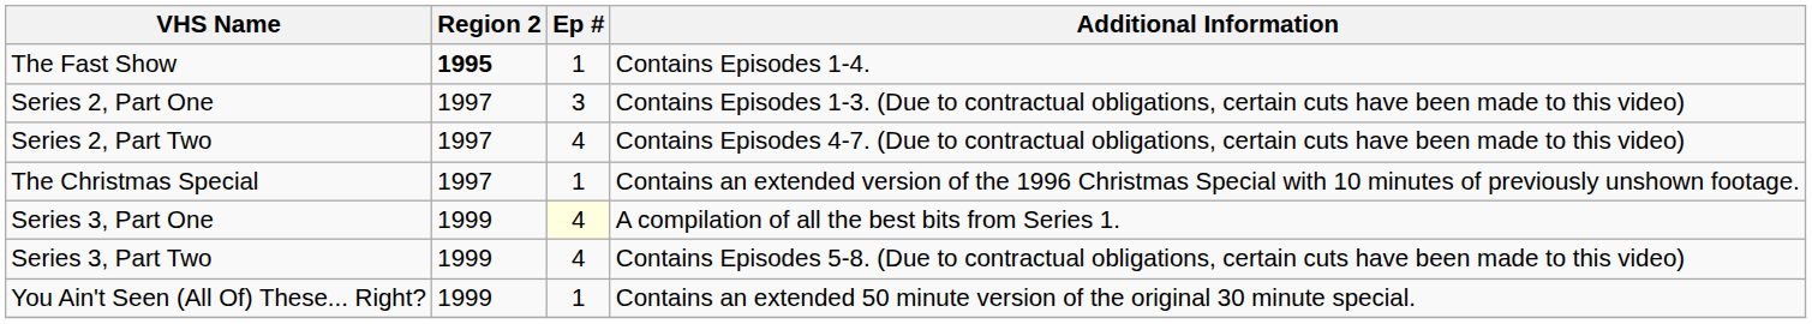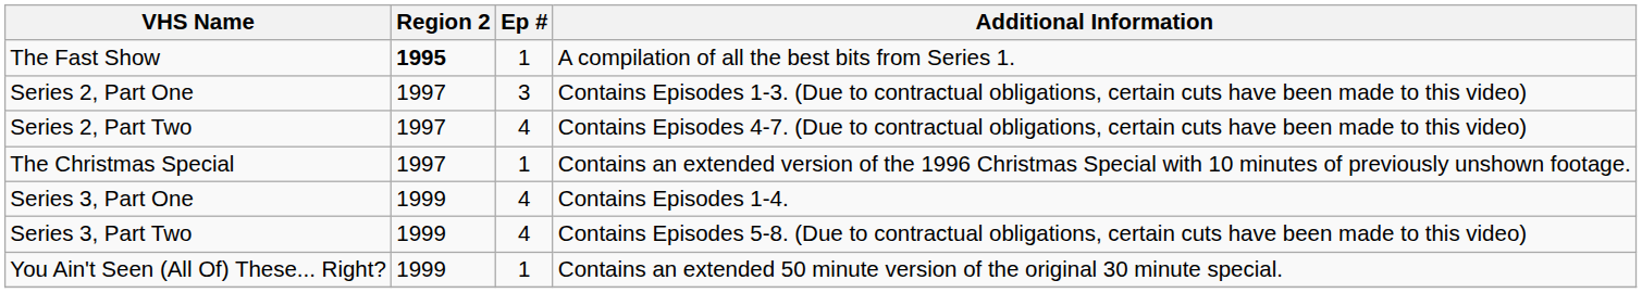 <table class="wikitable">
 <tr>
 <th>VHS Name</th>
 <th>Region 2</th>
 <th>Ep #</th>
 <th>Additional Information</th>
 </tr>
 <tr>
 <td>The Fast Show</td>
 <td><strong>1995</strong></td>
 <td style="text-align:center;">1</td>
-<td>Contains Episodes 1-4.</td>
+<td>A compilation of all the best bits from Series 1.</td>
 </tr>
 <tr>
 <td>Series 2, Part One</td>
 <td>1997</td>
 <td style="text-align:center;">3</td>
 <td>Contains Episodes 1-3. (Due to contractual obligations, certain cuts have been made to this video)</td>
 </tr>
 <tr>
 <td>Series 2, Part Two</td>
 <td>1997</td>
 <td style="text-align:center;">4</td>
 <td>Contains Episodes 4-7. (Due to contractual obligations, certain cuts have been made to this video)</td>
 </tr>
 <tr>
 <td>The Christmas Special</td>
 <td>1997</td>
 <td style="text-align:center;">1</td>
 <td>Contains an extended version of the 1996 Christmas Special with 10 minutes of previously unshown footage.</td>
 </tr>
 <tr>
 <td>Series 3, Part One</td>
 <td>1999</td>
-<td style="background: lightyellow; text-align:center;">4</td>
-<td>A compilation of all the best bits from Series 1.</td>
+<td style="text-align:center;">4</td>
+<td>Contains Episodes 1-4.</td>
 </tr>
 <tr>
 <td>Series 3, Part Two</td>
 <td>1999</td>
 <td style="text-align:center;">4</td>
 <td>Contains Episodes 5-8. (Due to contractual obligations, certain cuts have been made to this video)</td>
 </tr>
 <tr>
 <td>You Ain't Seen (All Of) These... Right?</td>
 <td>1999</td>
 <td style="text-align:center;">1</td>
 <td>Contains an extended 50 minute version of the original 30 minute special.</td>
 </tr>
 <tr>
 </tr>
 </table>
